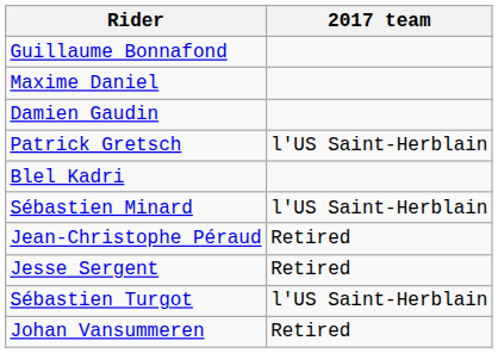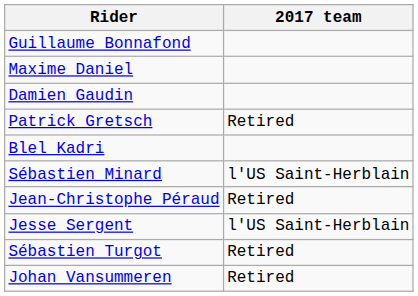 <table class="wikitable">
 <tr>
 <th>Rider</th>
 <th>2017 team</th>
 </tr>
 <tr>
 <td><a href='#'>Guillaume Bonnafond</a></td>
 <td></td>
 </tr>
 <tr>
 <td><a href='#'>Maxime Daniel</a></td>
 <td></td>
 </tr>
 <tr>
 <td><a href='#'>Damien Gaudin</a></td>
 <td></td>
 </tr>
 <tr>
 <td><a href='#'>Patrick Gretsch</a></td>
-<td>l'US Saint-Herblain</td>
+<td>Retired</td>
 </tr>
 <tr>
 <td><a href='#'>Blel Kadri</a></td>
 <td></td>
 </tr>
 <tr>
 <td><a href='#'>Sébastien Minard</a></td>
 <td>l'US Saint-Herblain</td>
 </tr>
 <tr>
 <td><a href='#'>Jean-Christophe Péraud</a></td>
 <td>Retired</td>
 </tr>
 <tr>
 <td><a href='#'>Jesse Sergent</a></td>
-<td>Retired</td>
+<td>l'US Saint-Herblain</td>
 </tr>
 <tr>
 <td><a href='#'>Sébastien Turgot</a></td>
-<td>l'US Saint-Herblain</td>
+<td>Retired</td>
 </tr>
 <tr>
 <td><a href='#'>Johan Vansummeren</a></td>
 <td>Retired</td>
 </tr>
 </table>
